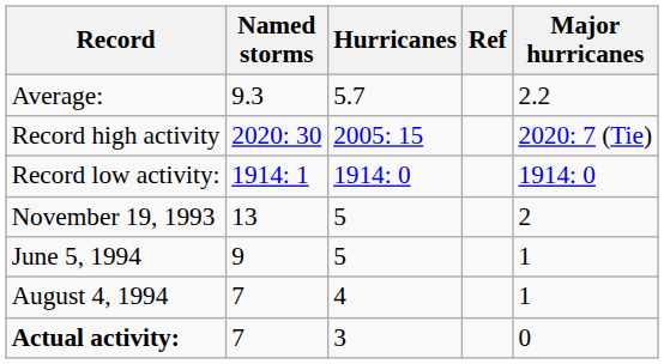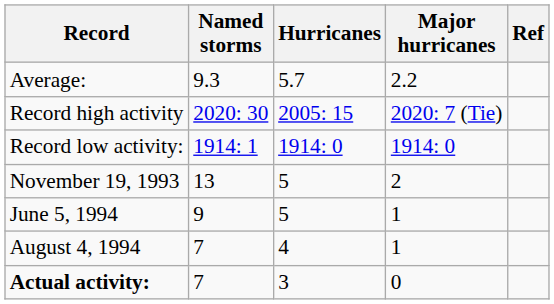 <table class="wikitable" style="float:right">
 <tr>
 <th>Record</th>
 <th>Named<br>storms</th>
 <th>Hurricanes</th>
+<th>Major<br>hurricanes</th>
 <th>Ref</th>
-<th>Major<br>hurricanes</th>
 </tr>
 <tr>
 <td>Average:</td>
 <td>9.3</td>
 <td>5.7</td>
+<td>2.2</td>
 <td></td>
-<td>2.2</td>
 </tr>
 <tr>
 <td>Record high activity</td>
 <td><a href='#'>2020: 30</a></td>
 <td><a href='#'>2005: 15</a></td>
+<td><a href='#'>2020: 7</a> (<a href='#'>Tie</a>)</td>
 <td></td>
-<td><a href='#'>2020: 7</a> (<a href='#'>Tie</a>)</td>
 </tr>
 <tr>
 <td>Record low activity:</td>
 <td><a href='#'>1914: 1</a></td>
 <td><a href='#'>1914: 0</a></td>
+<td><a href='#'>1914: 0</a></td>
 <td></td>
-<td><a href='#'>1914: 0</a></td>
 </tr>
 <tr>
 <td>November 19, 1993</td>
 <td>13</td>
 <td>5</td>
+<td>2</td>
 <td></td>
-<td>2</td>
 </tr>
 <tr>
 <td>June 5, 1994</td>
 <td>9</td>
 <td>5</td>
+<td>1</td>
 <td></td>
-<td>1</td>
 </tr>
 <tr>
 <td>August 4, 1994</td>
 <td>7</td>
 <td>4</td>
+<td>1</td>
 <td></td>
-<td>1</td>
 </tr>
 <tr>
 <td><strong>Actual activity:</strong></td>
 <td>7</td>
 <td>3</td>
+<td>0</td>
 <td></td>
-<td>0</td>
 </tr>
 </table>
